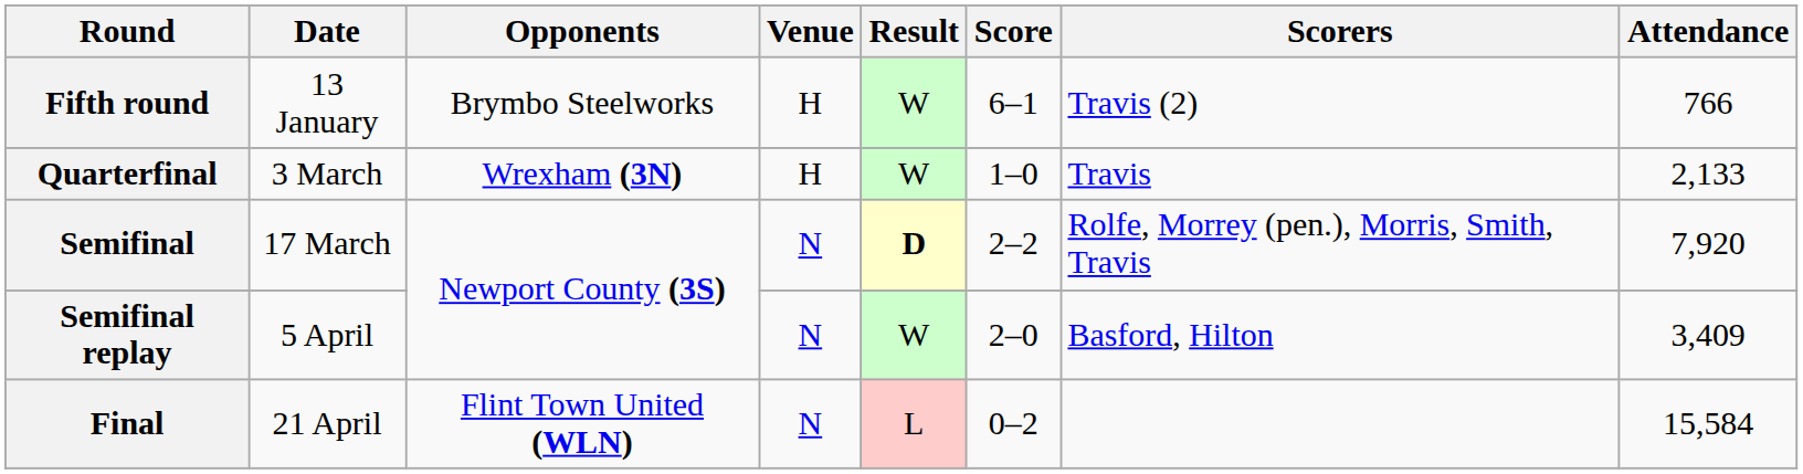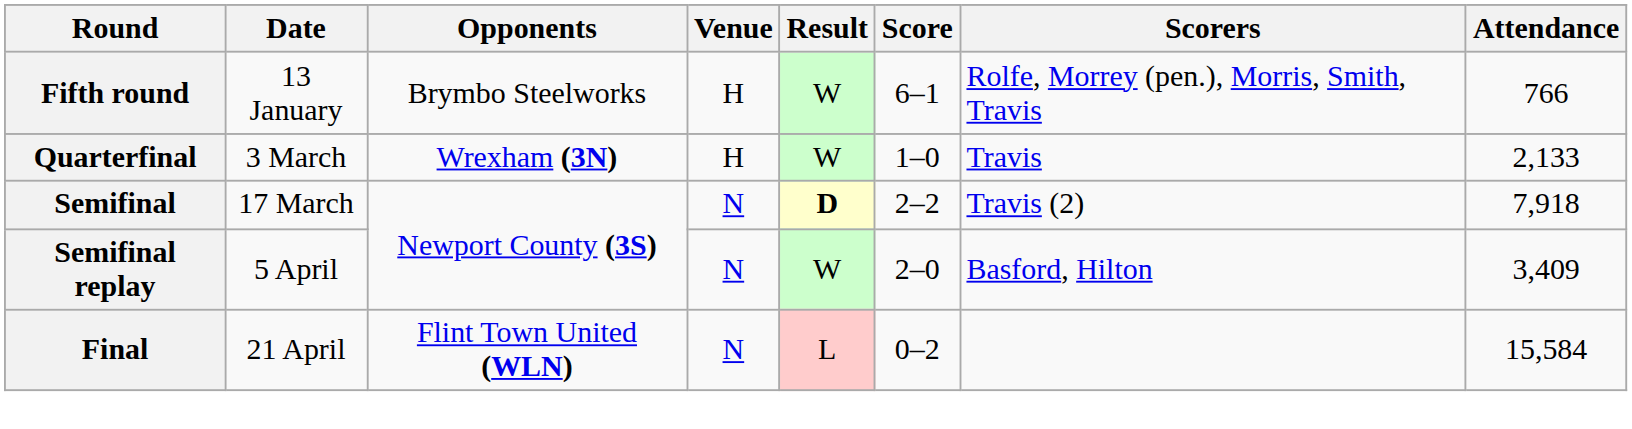 <table class="wikitable" style="text-align:center">
 <tr>
 <th>Round</th>
 <th>Date</th>
 <th>Opponents</th>
 <th>Venue</th>
 <th>Result</th>
 <th>Score</th>
 <th>Scorers</th>
 <th>Attendance</th>
 </tr>
 <tr>
 <th>Fifth round</th>
 <td>13 January</td>
 <td>Brymbo Steelworks</td>
 <td>H</td>
 <td style="background-color:#CCFFCC">W</td>
 <td>6–1</td>
-<td align="left"><a href='#'>Travis</a> (2)</td>
+<td align="left"><a href='#'>Rolfe</a>, <a href='#'>Morrey</a> (pen.), <a href='#'>Morris</a>, <a href='#'>Smith</a>, <a href='#'>Travis</a></td>
 <td>766</td>
 </tr>
 <tr>
 <th>Quarterfinal</th>
 <td>3 March</td>
 <td><a href='#'>Wrexham</a> <strong>(<a href='#'>3N</a>)</strong></td>
 <td>H</td>
 <td style="background-color:#CCFFCC">W</td>
 <td>1–0</td>
 <td align="left"><a href='#'>Travis</a></td>
 <td>2,133</td>
 </tr>
 <tr>
 <th>Semifinal</th>
 <td>17 March</td>
 <td rowspan=2><a href='#'>Newport County</a> <strong>(<a href='#'>3S</a>)</strong></td>
 <td><a href='#'>N</a></td>
 <td style="background-color:#FFFFCC"><strong>D</strong></td>
 <td>2–2</td>
-<td align="left"><a href='#'>Rolfe</a>, <a href='#'>Morrey</a> (pen.), <a href='#'>Morris</a>, <a href='#'>Smith</a>, <a href='#'>Travis</a></td>
-<td>7,920</td>
+<td align="left"><a href='#'>Travis</a> (2)</td>
+<td>7,918</td>
 </tr>
 <tr>
 <th>Semifinal replay</th>
 <td>5 April</td>
 <td><a href='#'>N</a></td>
 <td style="background-color:#CCFFCC">W</td>
 <td>2–0</td>
 <td align="left"><a href='#'>Basford</a>, <a href='#'>Hilton</a></td>
 <td>3,409</td>
 </tr>
 <tr>
 <th>Final</th>
 <td>21 April</td>
 <td><a href='#'>Flint Town United</a> <strong>(<a href='#'>WLN</a>)</strong></td>
 <td><a href='#'>N</a></td>
 <td style="background-color:#FFCCCC">L</td>
 <td>0–2</td>
 <td align="left"></td>
 <td>15,584</td>
 </tr>
 </table>
